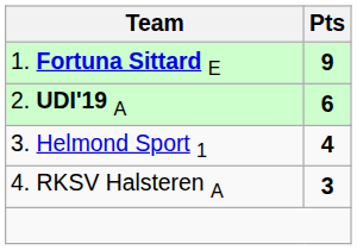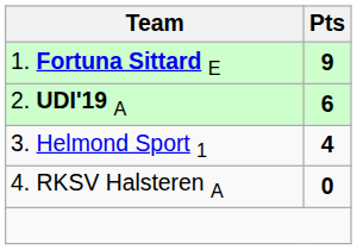 <table class="wikitable" style="text-align:center; float:left; margin-right:1em;">
 <tr>
 <th style="width:200px">Team</th>
 <th width=20>Pts</th>
 </tr>
 <tr bgcolor=ccffcc>
 <td align=left>1. <strong><a href='#'>Fortuna Sittard</a></strong> <sub>E</sub></td>
 <td><strong>9</strong></td>
 </tr>
 <tr bgcolor=ccffcc>
 <td align=left>2. <strong>UDI'19</strong> <sub>A</sub></td>
 <td><strong>6</strong></td>
 </tr>
 <tr>
 <td align=left>3. <a href='#'>Helmond Sport</a> <sub>1</sub></td>
 <td><strong>4</strong></td>
 </tr>
 <tr>
 <td align=left>4. RKSV Halsteren <sub>A</sub></td>
-<td><strong>3</strong></td>
+<td><strong>0</strong></td>
 </tr>
 <tr>
 <td colspan=2> </td>
 </tr>
 </table>
